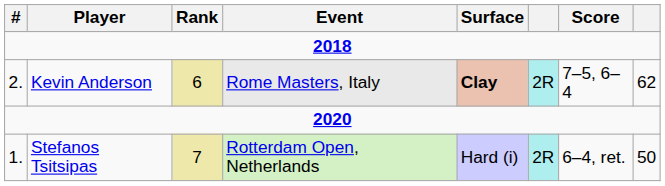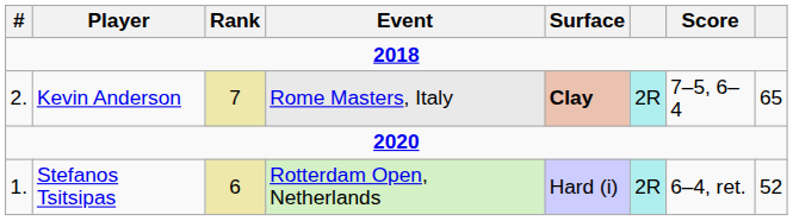 <table class="wikitable sortable">
 <tr>
 <th>#</th>
 <th>Player</th>
 <th>Rank</th>
 <th>Event</th>
 <th>Surface</th>
 <th></th>
 <th class=unsortable>Score</th>
 <th></th>
 </tr>
 <tr>
 <td align=center colspan="8"><a href='#'><strong>2018</strong></a></td>
 </tr>
 <tr>
 <td>2.</td>
 <td> <a href='#'>Kevin Anderson</a></td>
-<td align="center" bgcolor=eee8aa>6</td>
+<td align="center" bgcolor=eee8aa>7</td>
 <td bgcolor=E9E9E9><a href='#'>Rome Masters</a>, Italy</td>
 <td bgcolor=EBC2AF><strong>Clay</strong></td>
 <td bgcolor=afeeee>2R</td>
 <td>7–5, 6–4</td>
-<td align="center">62</td>
+<td align="center">65</td>
 </tr>
 <tr>
 <td align=center colspan="8"><a href='#'><strong>2020</strong></a></td>
 </tr>
 <tr>
 <td>1.</td>
 <td> <a href='#'>Stefanos Tsitsipas</a></td>
-<td align="center" bgcolor=eee8aa>7</td>
+<td align="center" bgcolor=eee8aa>6</td>
 <td bgcolor=d4f1c5><a href='#'>Rotterdam Open</a>, Netherlands</td>
 <td bgcolor=ccccff>Hard (i)</td>
 <td bgcolor=afeeee>2R</td>
 <td>6–4, ret.</td>
-<td align="center">50</td>
+<td align="center">52</td>
 </tr>
 </table>
